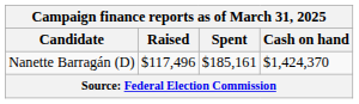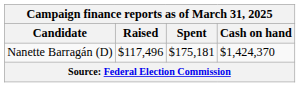 <table class="wikitable sortable">
 <tr>
 <th colspan=4>Campaign finance reports as of March 31, 2025</th>
 </tr>
 <tr style="text-align:center;">
 <th>Candidate</th>
 <th>Raised</th>
 <th>Spent</th>
 <th>Cash on hand</th>
 </tr>
 <tr>
 <td>Nanette Barragán (D)</td>
 <td>$117,496</td>
-<td>$185,161</td>
+<td>$175,181</td>
 <td>$1,424,370</td>
 </tr>
 <tr>
 <th colspan="4"><small>Source: <a href='#'>Federal Election Commission</a></small></th>
 </tr>
 </table>
